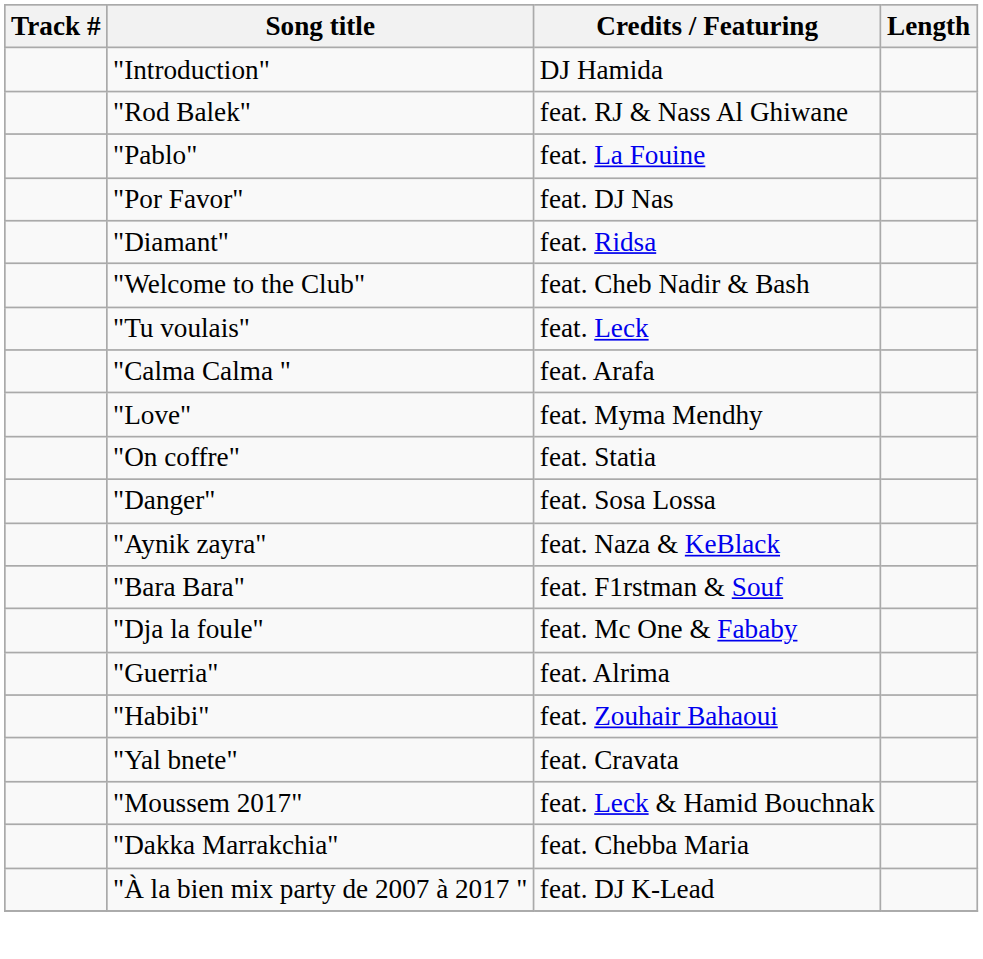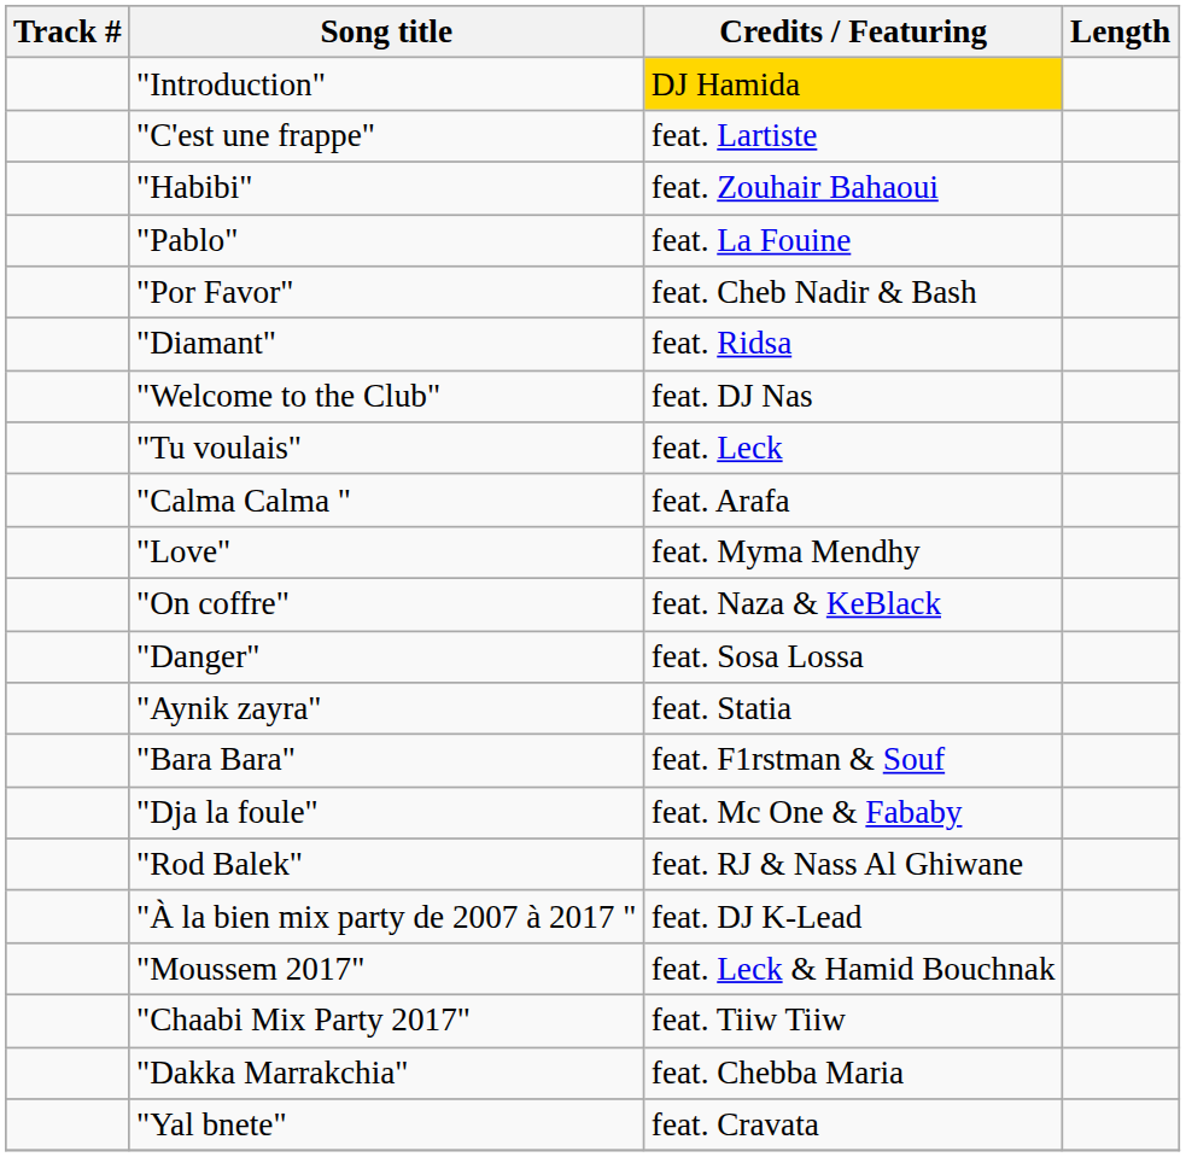 <table class="wikitable">
 <tr>
 <th>Track #</th>
 <th><strong>Song title</strong></th>
 <th><strong>Credits / Featuring</strong></th>
 <th>Length</th>
 </tr>
 <tr>
 <td></td>
 <td>"Introduction"</td>
-<td>DJ Hamida</td>
+<td style="background: gold;">DJ Hamida</td>
 <td></td>
 </tr>
 <tr>
 <td></td>
-<td>"Rod Balek"</td>
-<td>feat. RJ & Nass Al Ghiwane</td>
+<td>"C'est une frappe"</td>
+<td>feat. <a href='#'>Lartiste</a></td>
+<td></td>
+</tr>
+<tr>
+<td></td>
+<td>"Habibi"</td>
+<td>feat. <a href='#'>Zouhair Bahaoui</a></td>
 <td></td>
 </tr>
 <tr>
 <td></td>
 <td>"Pablo"</td>
 <td>feat. <a href='#'>La Fouine</a></td>
 <td></td>
 </tr>
 <tr>
 <td></td>
 <td>"Por Favor"</td>
-<td>feat. DJ Nas</td>
+<td>feat. Cheb Nadir & Bash</td>
 <td></td>
 </tr>
 <tr>
 <td></td>
 <td>"Diamant"</td>
 <td>feat. <a href='#'>Ridsa</a></td>
 <td></td>
 </tr>
 <tr>
 <td></td>
 <td>"Welcome to the Club"</td>
-<td>feat. Cheb Nadir & Bash</td>
+<td>feat. DJ Nas</td>
 <td></td>
 </tr>
 <tr>
 <td></td>
 <td>"Tu voulais"</td>
 <td>feat. <a href='#'>Leck</a></td>
 <td></td>
 </tr>
 <tr>
 <td></td>
 <td>"Calma Calma "</td>
 <td>feat. Arafa</td>
 <td></td>
 </tr>
 <tr>
 <td></td>
 <td>"Love"</td>
 <td>feat. Myma Mendhy</td>
 <td></td>
 </tr>
 <tr>
 <td></td>
 <td>"On coffre"</td>
-<td>feat. Statia</td>
+<td>feat. Naza & <a href='#'>KeBlack</a></td>
 <td></td>
 </tr>
 <tr>
 <td></td>
 <td>"Danger"</td>
 <td>feat. Sosa Lossa</td>
 <td></td>
 </tr>
 <tr>
 <td></td>
 <td>"Aynik zayra"</td>
-<td>feat. Naza & <a href='#'>KeBlack</a></td>
+<td>feat. Statia</td>
 <td></td>
 </tr>
 <tr>
 <td></td>
 <td>"Bara Bara"</td>
 <td>feat. F1rstman & <a href='#'>Souf</a></td>
 <td></td>
 </tr>
 <tr>
 <td></td>
 <td>"Dja la foule"</td>
 <td>feat. Mc One & <a href='#'>Fababy</a></td>
 <td></td>
 </tr>
 <tr>
 <td></td>
-<td>"Guerria"</td>
-<td>feat. Alrima</td>
+<td>"Rod Balek"</td>
+<td>feat. RJ & Nass Al Ghiwane</td>
 <td></td>
 </tr>
 <tr>
 <td></td>
-<td>"Habibi"</td>
-<td>feat. <a href='#'>Zouhair Bahaoui</a></td>
-<td></td>
-</tr>
-<tr>
-<td></td>
-<td>"Yal bnete"</td>
-<td>feat. Cravata</td>
+<td>"À la bien mix party de 2007 à 2017 "</td>
+<td>feat. DJ K-Lead</td>
 <td></td>
 </tr>
 <tr>
 <td></td>
 <td>"Moussem 2017"</td>
 <td>feat. <a href='#'>Leck</a> & Hamid Bouchnak</td>
 <td></td>
 </tr>
 <tr>
 <td></td>
+<td>"Chaabi Mix Party 2017"</td>
+<td>feat. Tiiw Tiiw</td>
+<td></td>
+</tr>
+<tr>
+<td></td>
 <td>"Dakka Marrakchia"</td>
 <td>feat. Chebba Maria</td>
 <td></td>
 </tr>
 <tr>
 <td></td>
-<td>"À la bien mix party de 2007 à 2017 "</td>
-<td>feat. DJ K-Lead</td>
+<td>"Yal bnete"</td>
+<td>feat. Cravata</td>
 <td></td>
 </tr>
 <tr>
 </tr>
 </table>
